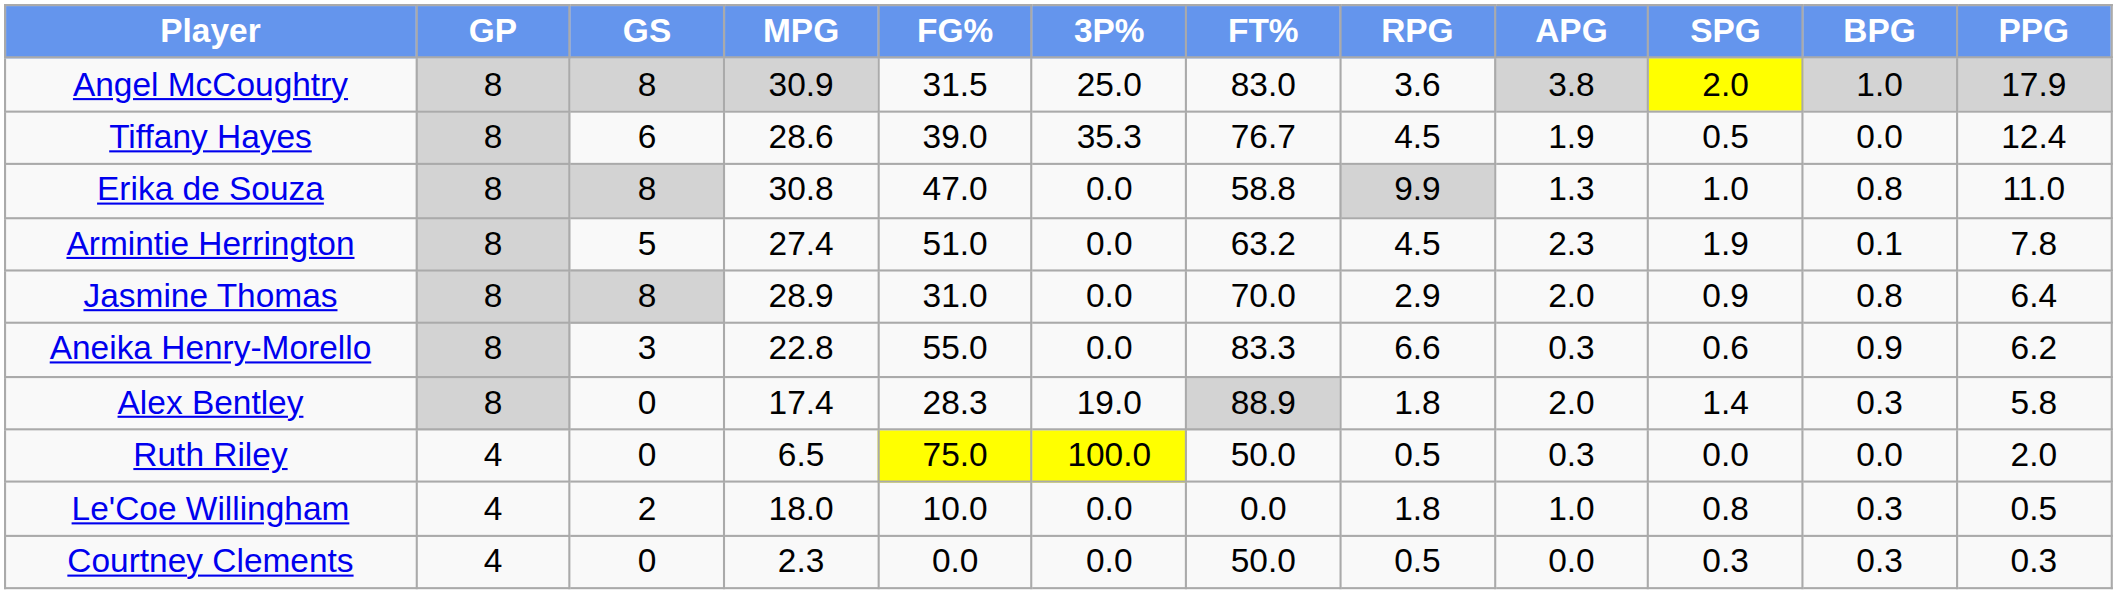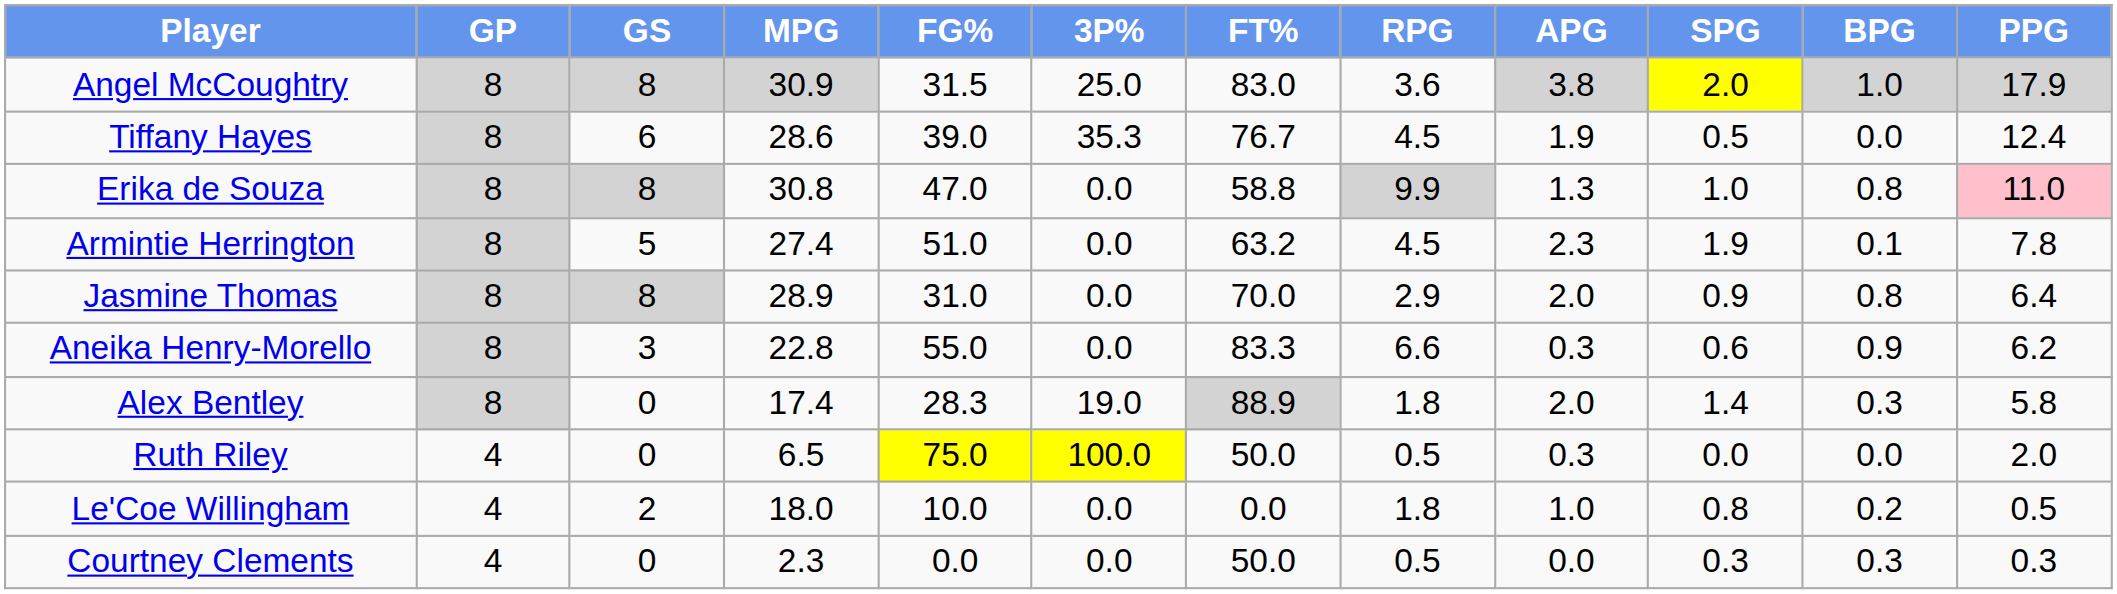 <table class="wikitable sortable" style="text-align:center;">
 <tr>
 <th style="background:#6495ED;color:white;" width="16%">Player</th>
 <th style="background:#6495ED;color:white;" width="6%">GP</th>
 <th style="background:#6495ED;color:white;" width="6%">GS</th>
 <th style="background:#6495ED;color:white;" width="6%">MPG</th>
 <th style="background:#6495ED;color:white;" width="6%">FG%</th>
 <th style="background:#6495ED;color:white;" width="6%">3P%</th>
 <th style="background:#6495ED;color:white;" width="6%">FT%</th>
 <th style="background:#6495ED;color:white;" width="6%">RPG</th>
 <th style="background:#6495ED;color:white;" width="6%">APG</th>
 <th style="background:#6495ED;color:white;" width="6%">SPG</th>
 <th style="background:#6495ED;color:white;" width="6%">BPG</th>
 <th style="background:#6495ED;color:white;" width="6%">PPG</th>
 </tr>
 <tr>
 <td><a href='#'>Angel McCoughtry</a></td>
 <td style="background:#D3D3D3;">8</td>
 <td style="background:#D3D3D3;">8</td>
 <td style="background:#D3D3D3;">30.9</td>
 <td>31.5</td>
 <td>25.0</td>
 <td>83.0</td>
 <td>3.6</td>
 <td style="background:#D3D3D3;">3.8</td>
 <td style="background:yellow;">2.0</td>
 <td style="background:#D3D3D3;">1.0</td>
 <td style="background:#D3D3D3;">17.9</td>
 </tr>
 <tr>
 <td><a href='#'>Tiffany Hayes</a></td>
 <td style="background:#D3D3D3;">8</td>
 <td>6</td>
 <td>28.6</td>
 <td>39.0</td>
 <td>35.3</td>
 <td>76.7</td>
 <td>4.5</td>
 <td>1.9</td>
 <td>0.5</td>
 <td>0.0</td>
 <td>12.4</td>
 </tr>
 <tr>
 <td><a href='#'>Erika de Souza</a></td>
 <td style="background:#D3D3D3;">8</td>
 <td style="background:#D3D3D3;">8</td>
 <td>30.8</td>
 <td>47.0</td>
 <td>0.0</td>
 <td>58.8</td>
 <td style="background:#D3D3D3;">9.9</td>
 <td>1.3</td>
 <td>1.0</td>
 <td>0.8</td>
-<td>11.0</td>
+<td style="background: pink;">11.0</td>
 </tr>
 <tr>
 <td><a href='#'>Armintie Herrington</a></td>
 <td style="background:#D3D3D3;">8</td>
 <td>5</td>
 <td>27.4</td>
 <td>51.0</td>
 <td>0.0</td>
 <td>63.2</td>
 <td>4.5</td>
 <td>2.3</td>
 <td>1.9</td>
 <td>0.1</td>
 <td>7.8</td>
 </tr>
 <tr>
 <td><a href='#'>Jasmine Thomas</a></td>
 <td style="background:#D3D3D3;">8</td>
 <td style="background:#D3D3D3;">8</td>
 <td>28.9</td>
 <td>31.0</td>
 <td>0.0</td>
 <td>70.0</td>
 <td>2.9</td>
 <td>2.0</td>
 <td>0.9</td>
 <td>0.8</td>
 <td>6.4</td>
 </tr>
 <tr>
 <td><a href='#'>Aneika Henry-Morello</a></td>
 <td style="background:#D3D3D3;">8</td>
 <td>3</td>
 <td>22.8</td>
 <td>55.0</td>
 <td>0.0</td>
 <td>83.3</td>
 <td>6.6</td>
 <td>0.3</td>
 <td>0.6</td>
 <td>0.9</td>
 <td>6.2</td>
 </tr>
 <tr>
 <td><a href='#'>Alex Bentley</a></td>
 <td style="background:#D3D3D3;">8</td>
 <td>0</td>
 <td>17.4</td>
 <td>28.3</td>
 <td>19.0</td>
 <td style="background:#D3D3D3;">88.9</td>
 <td>1.8</td>
 <td>2.0</td>
 <td>1.4</td>
 <td>0.3</td>
 <td>5.8</td>
 </tr>
 <tr>
 <td><a href='#'>Ruth Riley</a></td>
 <td>4</td>
 <td>0</td>
 <td>6.5</td>
 <td style="background:yellow;">75.0</td>
 <td style="background:yellow;">100.0</td>
 <td>50.0</td>
 <td>0.5</td>
 <td>0.3</td>
 <td>0.0</td>
 <td>0.0</td>
 <td>2.0</td>
 </tr>
 <tr>
 <td><a href='#'>Le'Coe Willingham</a></td>
 <td>4</td>
 <td>2</td>
 <td>18.0</td>
 <td>10.0</td>
 <td>0.0</td>
 <td>0.0</td>
 <td>1.8</td>
 <td>1.0</td>
 <td>0.8</td>
-<td>0.3</td>
+<td>0.2</td>
 <td>0.5</td>
 </tr>
 <tr>
 <td><a href='#'>Courtney Clements</a></td>
 <td>4</td>
 <td>0</td>
 <td>2.3</td>
 <td>0.0</td>
 <td>0.0</td>
 <td>50.0</td>
 <td>0.5</td>
 <td>0.0</td>
 <td>0.3</td>
 <td>0.3</td>
 <td>0.3</td>
 </tr>
 </table>
